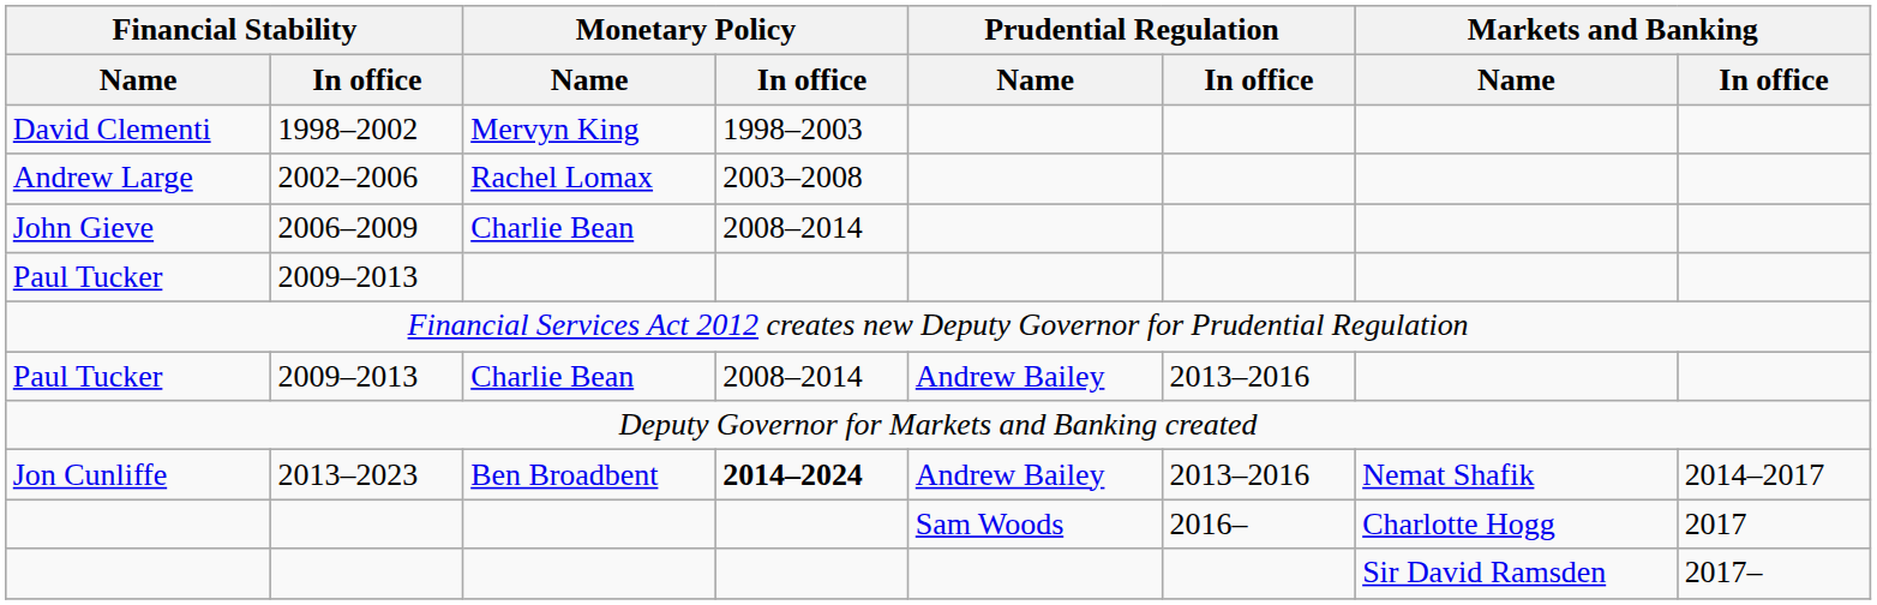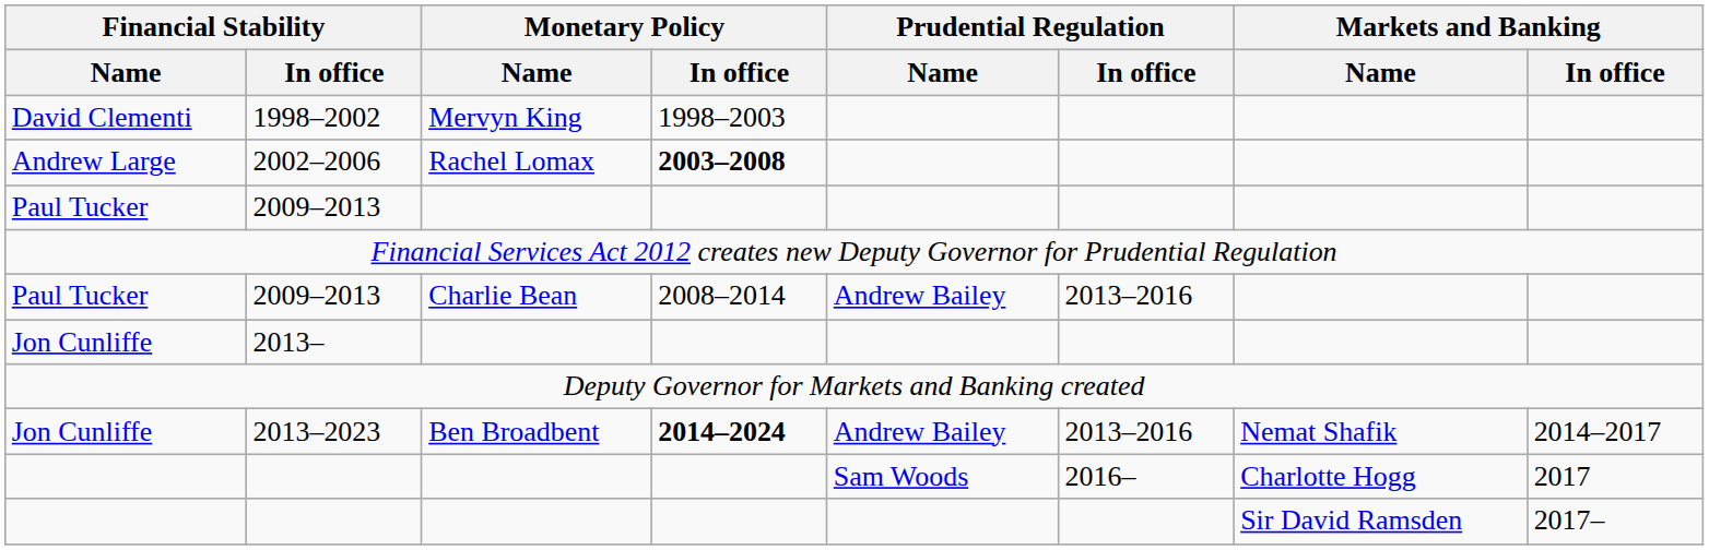 <table class="wikitable" style="width:60em;">
 <tr>
 <th colspan="2">Financial Stability</th>
 <th colspan="2">Monetary Policy</th>
 <th colspan="2">Prudential Regulation</th>
 <th colspan="2">Markets and Banking</th>
 </tr>
 <tr>
 <th>Name</th>
 <th>In office</th>
 <th>Name</th>
 <th>In office</th>
 <th>Name</th>
 <th>In office</th>
 <th>Name</th>
 <th>In office</th>
 </tr>
 <tr>
 <td><a href='#'>David Clementi</a></td>
 <td>1998–2002</td>
 <td><a href='#'>Mervyn King</a></td>
 <td>1998–2003</td>
 <td></td>
 <td></td>
 <td></td>
 <td></td>
 </tr>
 <tr>
 <td><a href='#'>Andrew Large</a></td>
 <td>2002–2006</td>
 <td><a href='#'>Rachel Lomax</a></td>
-<td>2003–2008</td>
-<td></td>
-<td></td>
-<td></td>
-<td></td>
-</tr>
-<tr>
-<td><a href='#'>John Gieve</a></td>
-<td>2006–2009</td>
-<td><a href='#'>Charlie Bean</a></td>
-<td>2008–2014</td>
+<td><strong>2003–2008</strong></td>
 <td></td>
 <td></td>
 <td></td>
 <td></td>
 </tr>
 <tr>
 <td><a href='#'>Paul Tucker</a></td>
 <td>2009–2013</td>
 <td></td>
 <td></td>
 <td></td>
 <td></td>
 <td></td>
 <td></td>
 </tr>
 <tr>
 <td colspan="8" align="center"><em><a href='#'>Financial Services Act 2012</a> creates new Deputy Governor for Prudential Regulation</em></td>
 </tr>
 <tr>
 <td><a href='#'>Paul Tucker</a></td>
 <td>2009–2013</td>
 <td><a href='#'>Charlie Bean</a></td>
 <td>2008–2014</td>
 <td><a href='#'>Andrew Bailey</a></td>
 <td>2013–2016</td>
+<td></td>
+<td></td>
+</tr>
+<tr>
+<td><a href='#'>Jon Cunliffe</a></td>
+<td>2013–</td>
+<td></td>
+<td></td>
+<td></td>
+<td></td>
 <td></td>
 <td></td>
 </tr>
 <tr>
 <td colspan="8" align="center"><em>Deputy Governor for Markets and Banking created</em></td>
 </tr>
 <tr>
 <td><a href='#'>Jon Cunliffe</a></td>
 <td>2013–2023</td>
 <td><a href='#'>Ben Broadbent</a></td>
 <td><strong>2014–2024</strong></td>
 <td><a href='#'>Andrew Bailey</a></td>
 <td>2013–2016</td>
 <td><a href='#'>Nemat Shafik</a></td>
 <td>2014–2017</td>
 </tr>
 <tr>
 <td></td>
 <td></td>
 <td></td>
 <td></td>
 <td><a href='#'>Sam Woods</a></td>
 <td>2016–</td>
 <td><a href='#'>Charlotte Hogg</a></td>
 <td>2017</td>
 </tr>
 <tr>
 <td></td>
 <td></td>
 <td></td>
 <td></td>
 <td></td>
 <td></td>
 <td><a href='#'>Sir David Ramsden</a></td>
 <td>2017–</td>
 </tr>
 </table>
